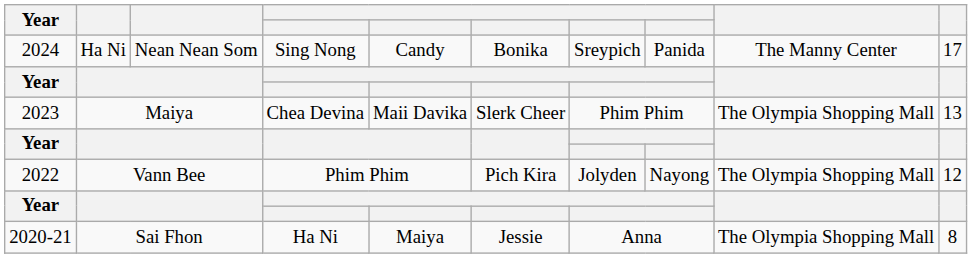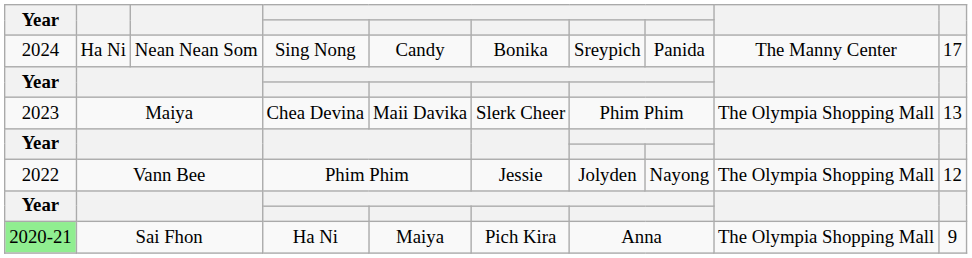 <table class="wikitable sortable" style="font-size: 85%; text-align:center">
 <tr>
 <th rowspan="2">Year</th>
 <th rowspan="2"><strong></strong></th>
 <th rowspan="2"><strong></strong></th>
 <th colspan="5"></th>
 <th rowspan="2"></th>
 <th rowspan="2"></th>
 </tr>
 <tr>
 <th></th>
 <th></th>
 <th></th>
 <th></th>
 <th></th>
 </tr>
 <tr>
 <td>2024</td>
 <td>Ha Ni</td>
 <td>Nean Nean Som</td>
 <td>Sing Nong</td>
 <td>Candy</td>
 <td>Bonika</td>
 <td>Sreypich</td>
 <td>Panida</td>
 <td>The Manny Center</td>
 <td>17</td>
 </tr>
 <tr>
 <th rowspan="2">Year</th>
 <th colspan="2" rowspan="2"><strong></strong></th>
 <th colspan="5"></th>
 <th rowspan="2"><strong></strong></th>
 <th rowspan="2"><strong></strong></th>
 </tr>
 <tr>
 <th><strong></strong></th>
 <th></th>
 <th></th>
 <th colspan="2"></th>
 </tr>
 <tr>
 <td>2023</td>
 <td colspan="2">Maiya</td>
 <td>Chea Devina</td>
 <td>Maii Davika</td>
 <td>Slerk Cheer</td>
 <td colspan="2">Phim Phim</td>
 <td>The Olympia Shopping Mall</td>
 <td>13</td>
 </tr>
 <tr>
 <th rowspan="2">Year</th>
 <th colspan="2" rowspan="2"><strong></strong></th>
 <th colspan="2" rowspan="2"></th>
 <th rowspan="2"></th>
 <th colspan="2"></th>
 <th rowspan="2"><strong></strong></th>
 <th rowspan="2"><strong></strong></th>
 </tr>
 <tr>
 <th><strong></strong></th>
 <th></th>
 </tr>
 <tr>
 <td>2022</td>
 <td colspan="2">Vann Bee</td>
 <td colspan="2">Phim Phim</td>
-<td>Pich Kira</td>
+<td>Jessie</td>
 <td>Jolyden</td>
 <td>Nayong</td>
 <td>The Olympia Shopping Mall</td>
 <td>12</td>
 </tr>
 <tr>
 <th rowspan="2">Year</th>
 <th colspan="2" rowspan="2"><strong></strong></th>
 <th colspan="5"></th>
 <th rowspan="2"><strong></strong></th>
 <th rowspan="2"><strong></strong></th>
 </tr>
 <tr>
 <th><strong></strong></th>
 <th></th>
 <th></th>
 <th colspan="2"></th>
 </tr>
 <tr>
-<td>2020-21</td>
+<td style="background: lightgreen;">2020-21</td>
 <td colspan="2">Sai Fhon</td>
 <td>Ha Ni</td>
 <td>Maiya</td>
-<td>Jessie</td>
+<td>Pich Kira</td>
 <td colspan="2">Anna</td>
 <td>The Olympia Shopping Mall</td>
-<td>8</td>
+<td>9</td>
 </tr>
 </table>
